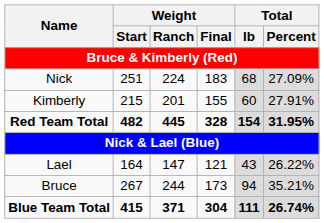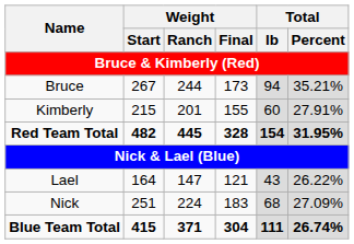 <table class="wikitable" style="text-align:center;" align="right">
 <tr>
 <th rowspan=2>Name</th>
 <th colspan=3>Weight</th>
 <th colspan=2>Total</th>
 </tr>
 <tr>
 <th>Start</th>
 <th>Ranch</th>
 <th>Final</th>
 <th>lb</th>
 <th>Percent</th>
 </tr>
 <tr>
 <td colspan=6 style="background-color:red; color:white; font-weight:bold">Bruce & Kimberly (Red)</td>
 </tr>
 <tr>
-<td>Nick</td>
-<td>251</td>
-<td>224</td>
-<td>183</td>
-<td bgcolor="gainsboro">68</td>
-<td bgcolor="gainsboro">27.09%</td>
+<td>Bruce</td>
+<td>267</td>
+<td>244</td>
+<td>173</td>
+<td bgcolor="gainsboro">94</td>
+<td bgcolor="gainsboro">35.21%</td>
 </tr>
 <tr>
 <td>Kimberly</td>
 <td>215</td>
 <td>201</td>
 <td>155</td>
 <td bgcolor="gainsboro">60</td>
 <td bgcolor="gainsboro">27.91%</td>
 </tr>
 <tr style="font-weight: bold">
 <td>Red Team Total</td>
 <td>482</td>
 <td>445</td>
 <td>328</td>
 <td bgcolor="gainsboro">154</td>
 <td bgcolor="gainsboro">31.95%</td>
 </tr>
 <tr>
 <td colspan=6 style="background-color:blue; color:white; font-weight:bold">Nick & Lael (Blue)</td>
 </tr>
 <tr>
 <td>Lael</td>
 <td>164</td>
 <td>147</td>
 <td>121</td>
 <td bgcolor="gainsboro">43</td>
 <td bgcolor="gainsboro">26.22%</td>
 </tr>
 <tr>
-<td>Bruce</td>
-<td>267</td>
-<td>244</td>
-<td>173</td>
-<td bgcolor="gainsboro">94</td>
-<td bgcolor="gainsboro">35.21%</td>
+<td>Nick</td>
+<td>251</td>
+<td>224</td>
+<td>183</td>
+<td bgcolor="gainsboro">68</td>
+<td bgcolor="gainsboro">27.09%</td>
 </tr>
 <tr style="font-weight: bold">
 <td>Blue Team Total</td>
 <td>415</td>
 <td>371</td>
 <td>304</td>
 <td bgcolor="gainsboro">111</td>
 <td bgcolor="gainsboro">26.74%</td>
 </tr>
 </table>
